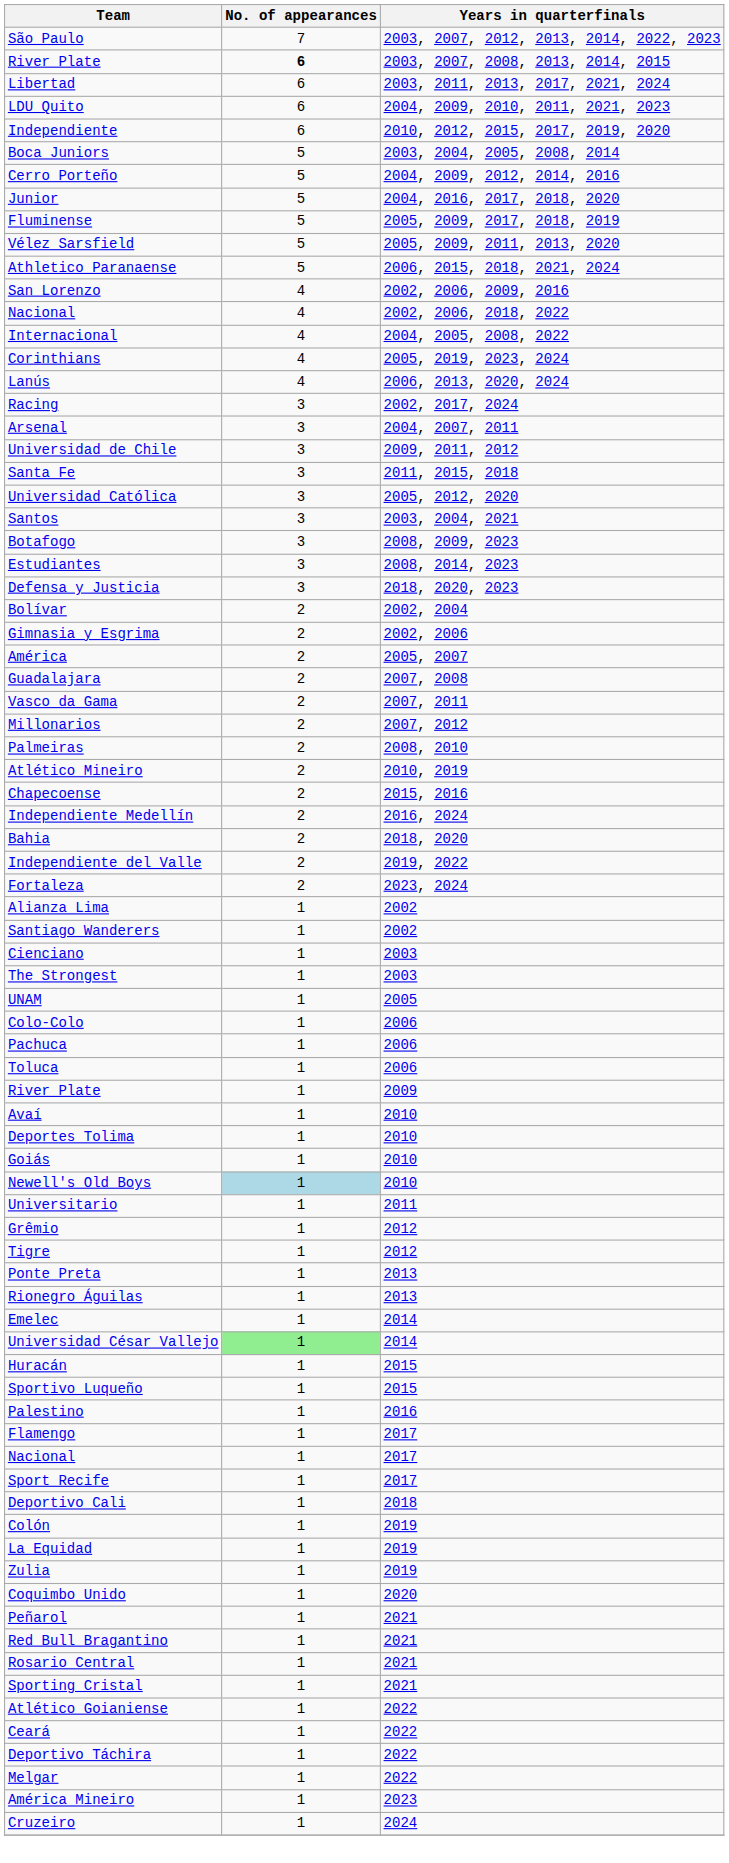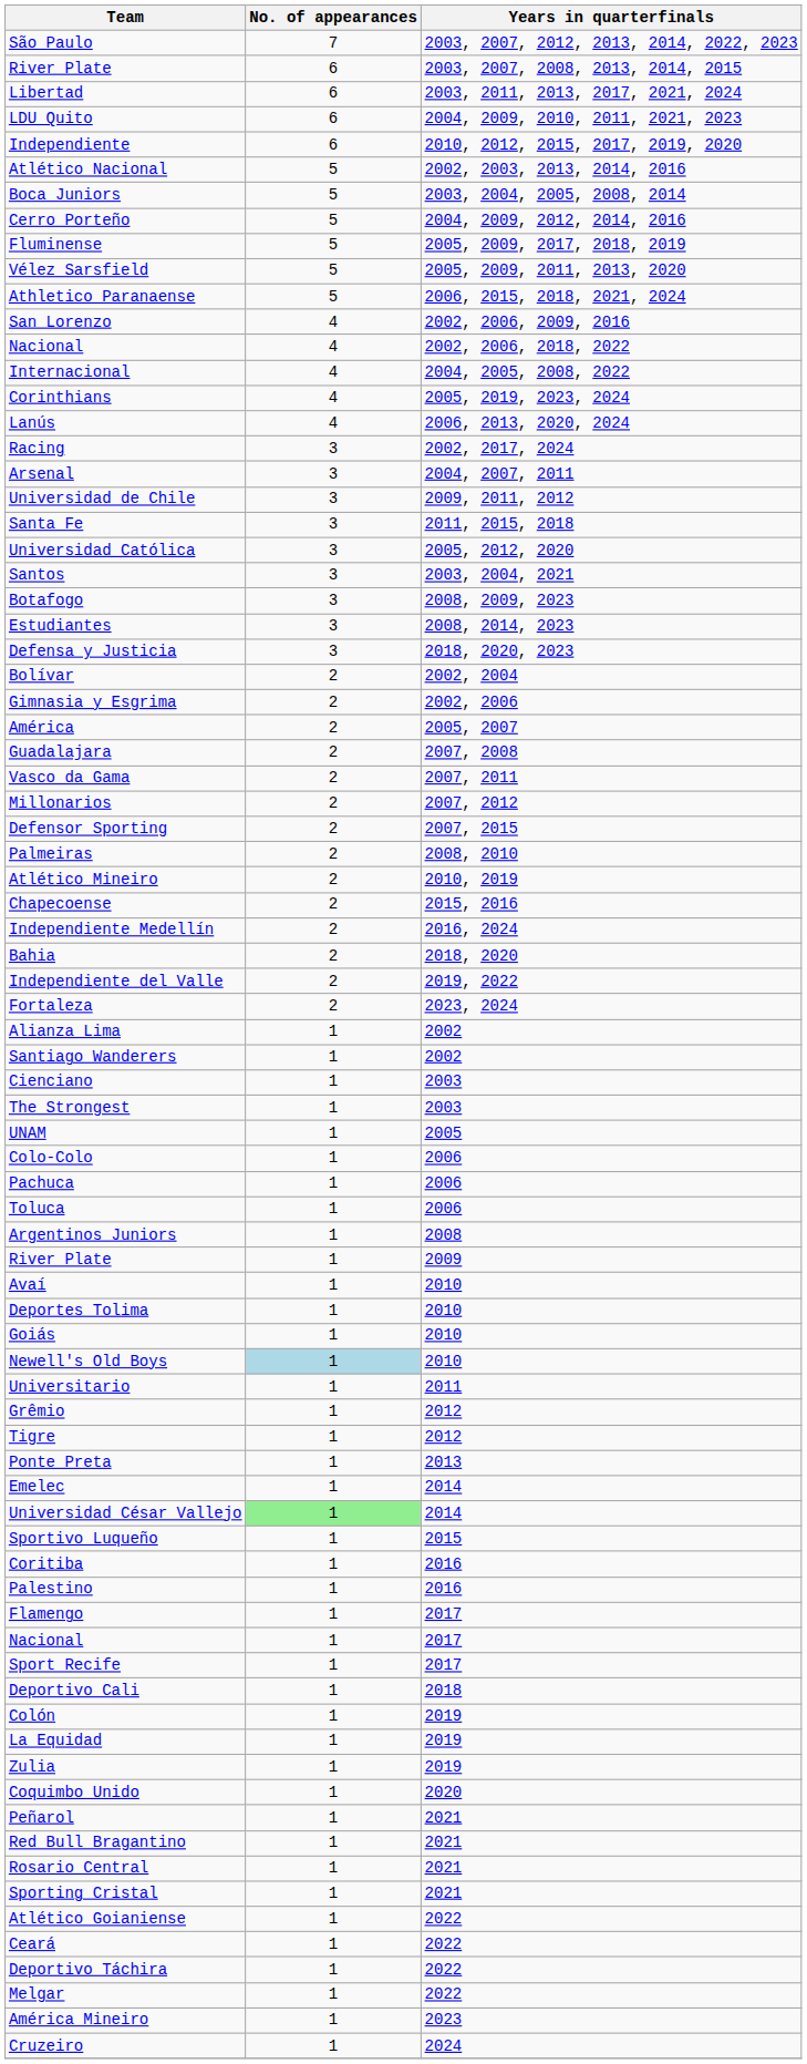 <table class="wikitable plainrowheaders sortable">
 <tr>
 <th>Team</th>
 <th>No. of appearances</th>
 <th>Years in quarterfinals</th>
 </tr>
 <tr>
 <td> <a href='#'>São Paulo</a></td>
 <td align=center>7</td>
 <td><a href='#'>2003</a>, <a href='#'>2007</a>, <a href='#'>2012</a>, <a href='#'>2013</a>, <a href='#'>2014</a>, <a href='#'>2022</a>, <a href='#'>2023</a></td>
 </tr>
 <tr>
 <td> <a href='#'>River Plate</a></td>
-<td align=center><strong>6</strong></td>
+<td align=center>6</td>
 <td><a href='#'>2003</a>, <a href='#'>2007</a>, <a href='#'>2008</a>, <a href='#'>2013</a>, <a href='#'>2014</a>, <a href='#'>2015</a></td>
 </tr>
 <tr>
 <td> <a href='#'>Libertad</a></td>
 <td align=center>6</td>
 <td><a href='#'>2003</a>, <a href='#'>2011</a>, <a href='#'>2013</a>, <a href='#'>2017</a>, <a href='#'>2021</a>, <a href='#'>2024</a></td>
 </tr>
 <tr>
 <td> <a href='#'>LDU Quito</a></td>
 <td align=center>6</td>
 <td><a href='#'>2004</a>, <a href='#'>2009</a>, <a href='#'>2010</a>, <a href='#'>2011</a>, <a href='#'>2021</a>, <a href='#'>2023</a></td>
 </tr>
 <tr>
 <td> <a href='#'>Independiente</a></td>
 <td align=center>6</td>
 <td><a href='#'>2010</a>, <a href='#'>2012</a>, <a href='#'>2015</a>, <a href='#'>2017</a>, <a href='#'>2019</a>, <a href='#'>2020</a></td>
 </tr>
 <tr>
+<td> <a href='#'>Atlético Nacional</a></td>
+<td align=center>5</td>
+<td><a href='#'>2002</a>, <a href='#'>2003</a>, <a href='#'>2013</a>, <a href='#'>2014</a>, <a href='#'>2016</a></td>
+</tr>
+<tr>
 <td> <a href='#'>Boca Juniors</a></td>
 <td align=center>5</td>
 <td><a href='#'>2003</a>, <a href='#'>2004</a>, <a href='#'>2005</a>, <a href='#'>2008</a>, <a href='#'>2014</a></td>
 </tr>
 <tr>
 <td> <a href='#'>Cerro Porteño</a></td>
 <td align=center>5</td>
 <td><a href='#'>2004</a>, <a href='#'>2009</a>, <a href='#'>2012</a>, <a href='#'>2014</a>, <a href='#'>2016</a></td>
-</tr>
-<tr>
-<td> <a href='#'>Junior</a></td>
-<td align=center>5</td>
-<td><a href='#'>2004</a>, <a href='#'>2016</a>, <a href='#'>2017</a>, <a href='#'>2018</a>, <a href='#'>2020</a></td>
 </tr>
 <tr>
 <td> <a href='#'>Fluminense</a></td>
 <td align=center>5</td>
 <td><a href='#'>2005</a>, <a href='#'>2009</a>, <a href='#'>2017</a>, <a href='#'>2018</a>, <a href='#'>2019</a></td>
 </tr>
 <tr>
 <td> <a href='#'>Vélez Sarsfield</a></td>
 <td align=center>5</td>
 <td><a href='#'>2005</a>, <a href='#'>2009</a>, <a href='#'>2011</a>, <a href='#'>2013</a>, <a href='#'>2020</a></td>
 </tr>
 <tr>
 <td> <a href='#'>Athletico Paranaense</a></td>
 <td align=center>5</td>
 <td><a href='#'>2006</a>, <a href='#'>2015</a>, <a href='#'>2018</a>, <a href='#'>2021</a>, <a href='#'>2024</a></td>
 </tr>
 <tr>
 <td> <a href='#'>San Lorenzo</a></td>
 <td align=center>4</td>
 <td><a href='#'>2002</a>, <a href='#'>2006</a>, <a href='#'>2009</a>, <a href='#'>2016</a></td>
 </tr>
 <tr>
 <td> <a href='#'>Nacional</a></td>
 <td align=center>4</td>
 <td><a href='#'>2002</a>, <a href='#'>2006</a>, <a href='#'>2018</a>, <a href='#'>2022</a></td>
 </tr>
 <tr>
 <td> <a href='#'>Internacional</a></td>
 <td align=center>4</td>
 <td><a href='#'>2004</a>, <a href='#'>2005</a>, <a href='#'>2008</a>, <a href='#'>2022</a></td>
 </tr>
 <tr>
 <td> <a href='#'>Corinthians</a></td>
 <td align=center>4</td>
 <td><a href='#'>2005</a>, <a href='#'>2019</a>, <a href='#'>2023</a>, <a href='#'>2024</a></td>
 </tr>
 <tr>
 <td> <a href='#'>Lanús</a></td>
 <td align=center>4</td>
 <td><a href='#'>2006</a>, <a href='#'>2013</a>, <a href='#'>2020</a>, <a href='#'>2024</a></td>
 </tr>
 <tr>
 <td> <a href='#'>Racing</a></td>
 <td align=center>3</td>
 <td><a href='#'>2002</a>, <a href='#'>2017</a>, <a href='#'>2024</a></td>
 </tr>
 <tr>
 <td> <a href='#'>Arsenal</a></td>
 <td align=center>3</td>
 <td><a href='#'>2004</a>, <a href='#'>2007</a>, <a href='#'>2011</a></td>
 </tr>
 <tr>
 <td> <a href='#'>Universidad de Chile</a></td>
 <td align=center>3</td>
 <td><a href='#'>2009</a>, <a href='#'>2011</a>, <a href='#'>2012</a></td>
 </tr>
 <tr>
 <td> <a href='#'>Santa Fe</a></td>
 <td align=center>3</td>
 <td><a href='#'>2011</a>, <a href='#'>2015</a>, <a href='#'>2018</a></td>
 </tr>
 <tr>
 <td> <a href='#'>Universidad Católica</a></td>
 <td align=center>3</td>
 <td><a href='#'>2005</a>, <a href='#'>2012</a>, <a href='#'>2020</a></td>
 </tr>
 <tr>
 <td> <a href='#'>Santos</a></td>
 <td align=center>3</td>
 <td><a href='#'>2003</a>, <a href='#'>2004</a>, <a href='#'>2021</a></td>
 </tr>
 <tr>
 <td> <a href='#'>Botafogo</a></td>
 <td align=center>3</td>
 <td><a href='#'>2008</a>, <a href='#'>2009</a>, <a href='#'>2023</a></td>
 </tr>
 <tr>
 <td> <a href='#'>Estudiantes</a></td>
 <td align=center>3</td>
 <td><a href='#'>2008</a>, <a href='#'>2014</a>, <a href='#'>2023</a></td>
 </tr>
 <tr>
 <td> <a href='#'>Defensa y Justicia</a></td>
 <td align=center>3</td>
 <td><a href='#'>2018</a>, <a href='#'>2020</a>, <a href='#'>2023</a></td>
 </tr>
 <tr>
 <td> <a href='#'>Bolívar</a></td>
 <td align=center>2</td>
 <td><a href='#'>2002</a>, <a href='#'>2004</a></td>
 </tr>
 <tr>
 <td> <a href='#'>Gimnasia y Esgrima</a></td>
 <td align=center>2</td>
 <td><a href='#'>2002</a>, <a href='#'>2006</a></td>
 </tr>
 <tr>
 <td> <a href='#'>América</a></td>
 <td align=center>2</td>
 <td><a href='#'>2005</a>, <a href='#'>2007</a></td>
 </tr>
 <tr>
 <td> <a href='#'>Guadalajara</a></td>
 <td align=center>2</td>
 <td><a href='#'>2007</a>, <a href='#'>2008</a></td>
 </tr>
 <tr>
 <td> <a href='#'>Vasco da Gama</a></td>
 <td align=center>2</td>
 <td><a href='#'>2007</a>, <a href='#'>2011</a></td>
 </tr>
 <tr>
 <td> <a href='#'>Millonarios</a></td>
 <td align=center>2</td>
 <td><a href='#'>2007</a>, <a href='#'>2012</a></td>
 </tr>
 <tr>
+<td> <a href='#'>Defensor Sporting</a></td>
+<td align=center>2</td>
+<td><a href='#'>2007</a>, <a href='#'>2015</a></td>
+</tr>
+<tr>
 <td> <a href='#'>Palmeiras</a></td>
 <td align=center>2</td>
 <td><a href='#'>2008</a>, <a href='#'>2010</a></td>
 </tr>
 <tr>
 <td> <a href='#'>Atlético Mineiro</a></td>
 <td align=center>2</td>
 <td><a href='#'>2010</a>, <a href='#'>2019</a></td>
 </tr>
 <tr>
 <td> <a href='#'>Chapecoense</a></td>
 <td align=center>2</td>
 <td><a href='#'>2015</a>, <a href='#'>2016</a></td>
 </tr>
 <tr>
 <td> <a href='#'>Independiente Medellín</a></td>
 <td align=center>2</td>
 <td><a href='#'>2016</a>, <a href='#'>2024</a></td>
 </tr>
 <tr>
 <td> <a href='#'>Bahia</a></td>
 <td align=center>2</td>
 <td><a href='#'>2018</a>, <a href='#'>2020</a></td>
 </tr>
 <tr>
 <td> <a href='#'>Independiente del Valle</a></td>
 <td align=center>2</td>
 <td><a href='#'>2019</a>, <a href='#'>2022</a></td>
 </tr>
 <tr>
 <td> <a href='#'>Fortaleza</a></td>
 <td align=center>2</td>
 <td><a href='#'>2023</a>, <a href='#'>2024</a></td>
 </tr>
 <tr>
 <td> <a href='#'>Alianza Lima</a></td>
 <td align=center>1</td>
 <td><a href='#'>2002</a></td>
 </tr>
 <tr>
 <td> <a href='#'>Santiago Wanderers</a></td>
 <td align=center>1</td>
 <td><a href='#'>2002</a></td>
 </tr>
 <tr>
 <td> <a href='#'>Cienciano</a></td>
 <td align=center>1</td>
 <td><a href='#'>2003</a></td>
 </tr>
 <tr>
 <td> <a href='#'>The Strongest</a></td>
 <td align=center>1</td>
 <td><a href='#'>2003</a></td>
 </tr>
 <tr>
 <td> <a href='#'>UNAM</a></td>
 <td align=center>1</td>
 <td><a href='#'>2005</a></td>
 </tr>
 <tr>
 <td> <a href='#'>Colo-Colo</a></td>
 <td align=center>1</td>
 <td><a href='#'>2006</a></td>
 </tr>
 <tr>
 <td> <a href='#'>Pachuca</a></td>
 <td align=center>1</td>
 <td><a href='#'>2006</a></td>
 </tr>
 <tr>
 <td> <a href='#'>Toluca</a></td>
 <td align=center>1</td>
 <td><a href='#'>2006</a></td>
 </tr>
 <tr>
+<td> <a href='#'>Argentinos Juniors</a></td>
+<td align=center>1</td>
+<td><a href='#'>2008</a></td>
+</tr>
+<tr>
 <td> <a href='#'>River Plate</a></td>
 <td align=center>1</td>
 <td><a href='#'>2009</a></td>
 </tr>
 <tr>
 <td> <a href='#'>Avaí</a></td>
 <td align=center>1</td>
 <td><a href='#'>2010</a></td>
 </tr>
 <tr>
 <td> <a href='#'>Deportes Tolima</a></td>
 <td align=center>1</td>
 <td><a href='#'>2010</a></td>
 </tr>
 <tr>
 <td> <a href='#'>Goiás</a></td>
 <td align=center>1</td>
 <td><a href='#'>2010</a></td>
 </tr>
 <tr>
 <td> <a href='#'>Newell's Old Boys</a></td>
 <td align=center style="background: lightblue;">1</td>
 <td><a href='#'>2010</a></td>
 </tr>
 <tr>
 <td> <a href='#'>Universitario</a></td>
 <td align=center>1</td>
 <td><a href='#'>2011</a></td>
 </tr>
 <tr>
 <td> <a href='#'>Grêmio</a></td>
 <td align=center>1</td>
 <td><a href='#'>2012</a></td>
 </tr>
 <tr>
 <td> <a href='#'>Tigre</a></td>
 <td align=center>1</td>
 <td><a href='#'>2012</a></td>
 </tr>
 <tr>
 <td> <a href='#'>Ponte Preta</a></td>
 <td align=center>1</td>
 <td><a href='#'>2013</a></td>
 </tr>
 <tr>
-<td> <a href='#'>Rionegro Águilas</a></td>
-<td align=center>1</td>
-<td><a href='#'>2013</a></td>
-</tr>
-<tr>
 <td> <a href='#'>Emelec</a></td>
 <td align=center>1</td>
 <td><a href='#'>2014</a></td>
 </tr>
 <tr>
 <td> <a href='#'>Universidad César Vallejo</a></td>
 <td align=center style="background: lightgreen;">1</td>
 <td><a href='#'>2014</a></td>
 </tr>
 <tr>
-<td> <a href='#'>Huracán</a></td>
+<td> <a href='#'>Sportivo Luqueño</a></td>
 <td align=center>1</td>
 <td><a href='#'>2015</a></td>
 </tr>
 <tr>
-<td> <a href='#'>Sportivo Luqueño</a></td>
+<td> <a href='#'>Coritiba</a></td>
 <td align=center>1</td>
-<td><a href='#'>2015</a></td>
+<td><a href='#'>2016</a></td>
 </tr>
 <tr>
 <td> <a href='#'>Palestino</a></td>
 <td align=center>1</td>
 <td><a href='#'>2016</a></td>
 </tr>
 <tr>
 <td> <a href='#'>Flamengo</a></td>
 <td align=center>1</td>
 <td><a href='#'>2017</a></td>
 </tr>
 <tr>
 <td> <a href='#'>Nacional</a></td>
 <td align=center>1</td>
 <td><a href='#'>2017</a></td>
 </tr>
 <tr>
 <td> <a href='#'>Sport Recife</a></td>
 <td align=center>1</td>
 <td><a href='#'>2017</a></td>
 </tr>
 <tr>
 <td> <a href='#'>Deportivo Cali</a></td>
 <td align=center>1</td>
 <td><a href='#'>2018</a></td>
 </tr>
 <tr>
 <td> <a href='#'>Colón</a></td>
 <td align=center>1</td>
 <td><a href='#'>2019</a></td>
 </tr>
 <tr>
 <td> <a href='#'>La Equidad</a></td>
 <td align=center>1</td>
 <td><a href='#'>2019</a></td>
 </tr>
 <tr>
 <td> <a href='#'>Zulia</a></td>
 <td align=center>1</td>
 <td><a href='#'>2019</a></td>
 </tr>
 <tr>
 <td> <a href='#'>Coquimbo Unido</a></td>
 <td align=center>1</td>
 <td><a href='#'>2020</a></td>
 </tr>
 <tr>
 <td> <a href='#'>Peñarol</a></td>
 <td align=center>1</td>
 <td><a href='#'>2021</a></td>
 </tr>
 <tr>
 <td> <a href='#'>Red Bull Bragantino</a></td>
 <td align=center>1</td>
 <td><a href='#'>2021</a></td>
 </tr>
 <tr>
 <td> <a href='#'>Rosario Central</a></td>
 <td align=center>1</td>
 <td><a href='#'>2021</a></td>
 </tr>
 <tr>
 <td> <a href='#'>Sporting Cristal</a></td>
 <td align=center>1</td>
 <td><a href='#'>2021</a></td>
 </tr>
 <tr>
 <td> <a href='#'>Atlético Goianiense</a></td>
 <td align=center>1</td>
 <td><a href='#'>2022</a></td>
 </tr>
 <tr>
 <td> <a href='#'>Ceará</a></td>
 <td align=center>1</td>
 <td><a href='#'>2022</a></td>
 </tr>
 <tr>
 <td> <a href='#'>Deportivo Táchira</a></td>
 <td align=center>1</td>
 <td><a href='#'>2022</a></td>
 </tr>
 <tr>
 <td> <a href='#'>Melgar</a></td>
 <td align=center>1</td>
 <td><a href='#'>2022</a></td>
 </tr>
 <tr>
 <td> <a href='#'>América Mineiro</a></td>
 <td align=center>1</td>
 <td><a href='#'>2023</a></td>
 </tr>
 <tr>
 <td> <a href='#'>Cruzeiro</a></td>
 <td align=center>1</td>
 <td><a href='#'>2024</a></td>
 </tr>
 <tr>
 </tr>
 </table>
